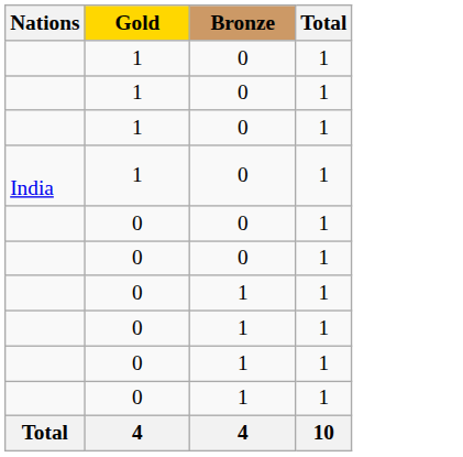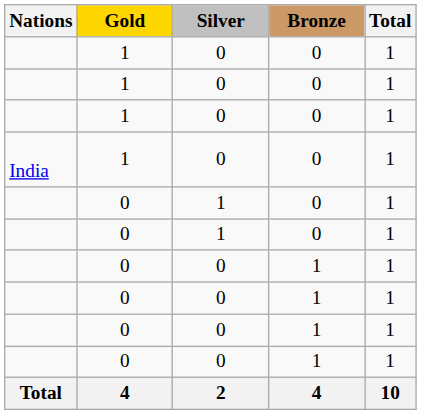 <table class="wikitable" style="text-align:center; font-size:90%;">
 <tr>
 <th scope="col">Nations</th>
 <td style="background:gold; width:4.5em; font-weight:bold;">Gold</td>
+<td style="background:silver; width:4.5em; font-weight:bold;">Silver</td>
 <td style="background:#cc9966; width:4.5em; font-weight:bold;">Bronze</td>
 <th scope="col">Total</th>
 </tr>
 <tr>
 <td align=left><br></td>
 <td>1</td>
 <td>0</td>
-<td>1</td>
-</tr>
-<tr>
-<td align=left><br></td>
-<td>1</td>
 <td>0</td>
 <td>1</td>
 </tr>
 <tr>
 <td align=left><br></td>
 <td>1</td>
 <td>0</td>
+<td>0</td>
+<td>1</td>
+</tr>
+<tr>
+<td align=left><br></td>
+<td>1</td>
+<td>0</td>
+<td>0</td>
 <td>1</td>
 </tr>
 <tr>
 <td align=left><br> <a href='#'>India</a><br></td>
+<td>1</td>
+<td>0</td>
+<td>0</td>
+<td>1</td>
+</tr>
+<tr>
+<td align=left><br></td>
+<td>0</td>
+<td>1</td>
+<td>0</td>
+<td>1</td>
+</tr>
+<tr>
+<td align=left><br></td>
+<td>0</td>
 <td>1</td>
 <td>0</td>
 <td>1</td>
 </tr>
 <tr>
 <td align=left><br></td>
 <td>0</td>
 <td>0</td>
 <td>1</td>
+<td>1</td>
 </tr>
 <tr>
 <td align=left><br></td>
 <td>0</td>
-<td>0</td>
-<td>1</td>
-</tr>
-<tr>
-<td align=left><br></td>
 <td>0</td>
 <td>1</td>
 <td>1</td>
 </tr>
 <tr>
 <td align=left><br></td>
 <td>0</td>
-<td>1</td>
-<td>1</td>
-</tr>
-<tr>
-<td align=left><br></td>
 <td>0</td>
 <td>1</td>
 <td>1</td>
 </tr>
 <tr>
 <td align=left><br></td>
 <td>0</td>
+<td>0</td>
 <td>1</td>
 <td>1</td>
 </tr>
 <tr>
 <th>Total</th>
 <th>4</th>
+<th>2</th>
 <th>4</th>
 <th>10</th>
 </tr>
 </table>
